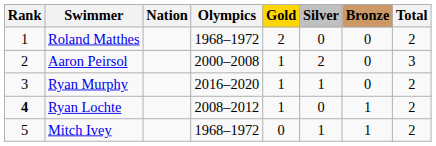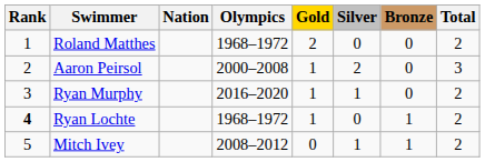 <table class="wikitable sortable" style="text-align:center">
 <tr>
 <th>Rank</th>
 <th>Swimmer</th>
 <th>Nation</th>
 <th>Olympics</th>
 <th style="background-color:gold">Gold</th>
 <th style="background-color:silver">Silver</th>
 <th style="background-color:#cc9966">Bronze</th>
 <th>Total</th>
 </tr>
 <tr>
 <td>1</td>
 <td align=left data-sort-value="Matthes, Roland"><a href='#'>Roland Matthes</a></td>
 <td align=left></td>
 <td>1968–1972</td>
 <td>2</td>
 <td>0</td>
 <td>0</td>
 <td>2</td>
 </tr>
 <tr>
 <td>2</td>
 <td align=left data-sort-value="Peirsol, Aaron"><a href='#'>Aaron Peirsol</a></td>
 <td align=left></td>
 <td>2000–2008</td>
 <td>1</td>
 <td>2</td>
 <td>0</td>
 <td>3</td>
 </tr>
 <tr>
 <td>3</td>
 <td align=left data-sort-value="Murphy, Ryan"><a href='#'>Ryan Murphy</a></td>
 <td align=left></td>
 <td>2016–2020</td>
 <td>1</td>
 <td>1</td>
 <td>0</td>
 <td>2</td>
 </tr>
 <tr>
 <td><strong>4</strong></td>
 <td align=left data-sort-value="Lochte, Ryan"><a href='#'>Ryan Lochte</a></td>
 <td align=left></td>
-<td>2008–2012</td>
+<td>1968–1972</td>
 <td>1</td>
 <td>0</td>
 <td>1</td>
 <td>2</td>
 </tr>
 <tr>
 <td>5</td>
 <td align=left data-sort-value="Ivey, Mitch"><a href='#'>Mitch Ivey</a></td>
 <td align=left></td>
-<td>1968–1972</td>
+<td>2008–2012</td>
 <td>0</td>
 <td>1</td>
 <td>1</td>
 <td>2</td>
 </tr>
 </table>
